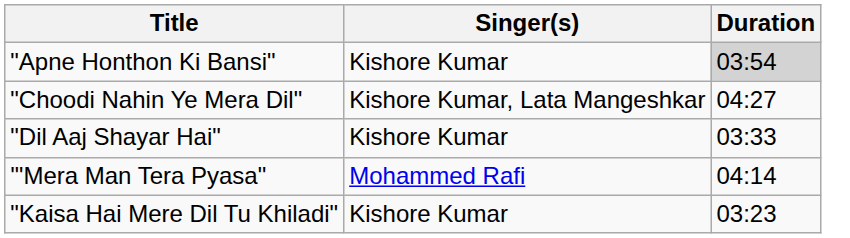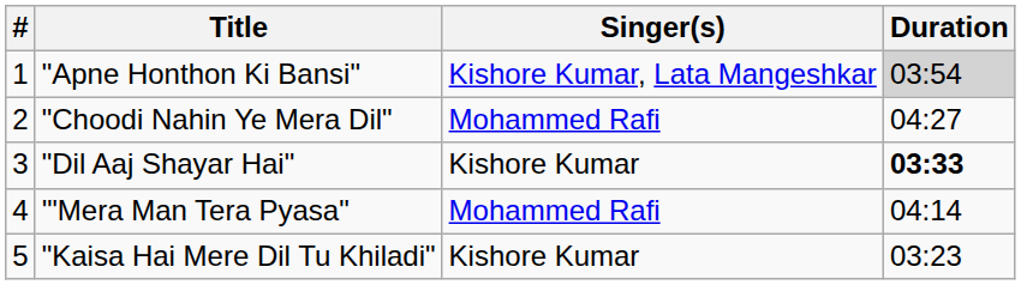 <table class=wikitable>
 <tr>
+<th>#</th>
 <th>Title</th>
 <th>Singer(s)</th>
 <th>Duration</th>
 </tr>
 <tr>
+<td>1</td>
 <td>"Apne Honthon Ki Bansi"</td>
-<td>Kishore Kumar</td>
+<td><a href='#'>Kishore Kumar</a>, <a href='#'>Lata Mangeshkar</a></td>
 <td style="background: lightgrey;">03:54</td>
 </tr>
 <tr>
+<td>2</td>
 <td>"Choodi Nahin Ye Mera Dil"</td>
-<td>Kishore Kumar, Lata Mangeshkar</td>
+<td><a href='#'>Mohammed Rafi</a></td>
 <td>04:27</td>
 </tr>
 <tr>
+<td>3</td>
 <td>"Dil Aaj Shayar Hai"</td>
 <td>Kishore Kumar</td>
-<td>03:33</td>
+<td><strong>03:33</strong></td>
 </tr>
 <tr>
+<td>4</td>
 <td>'"Mera Man Tera Pyasa"</td>
 <td><a href='#'>Mohammed Rafi</a></td>
 <td>04:14</td>
 </tr>
 <tr>
+<td>5</td>
 <td>"Kaisa Hai Mere Dil Tu Khiladi"</td>
 <td>Kishore Kumar</td>
 <td>03:23</td>
 </tr>
 </table>
